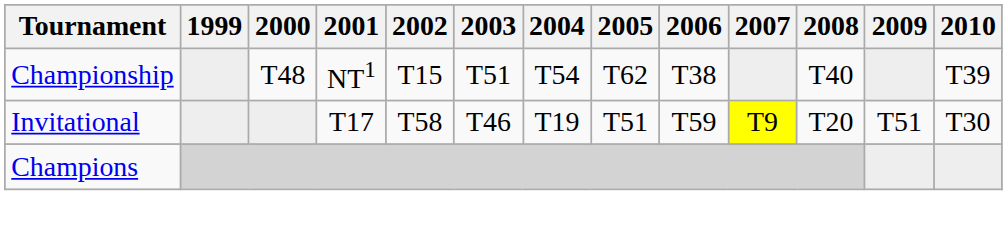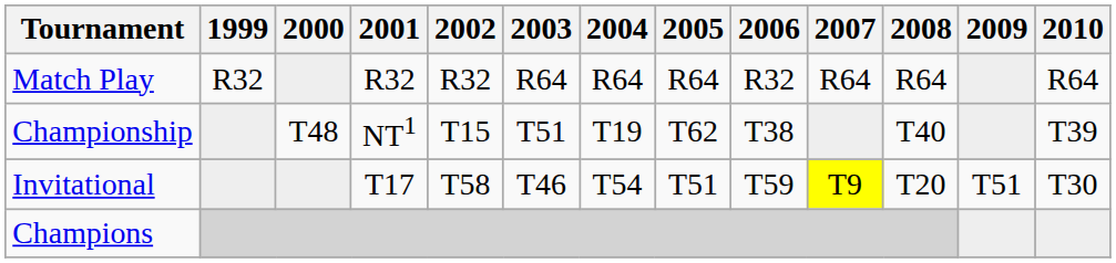 <table class="wikitable" style="text-align:center;">
 <tr>
 <th>Tournament</th>
 <th>1999</th>
 <th>2000</th>
 <th>2001</th>
 <th>2002</th>
 <th>2003</th>
 <th>2004</th>
 <th>2005</th>
 <th>2006</th>
 <th>2007</th>
 <th>2008</th>
 <th>2009</th>
 <th>2010</th>
 </tr>
 <tr>
+<td align="left"><a href='#'>Match Play</a></td>
+<td>R32</td>
+<td style="background:#eeeeee;"></td>
+<td>R32</td>
+<td>R32</td>
+<td>R64</td>
+<td>R64</td>
+<td>R64</td>
+<td>R32</td>
+<td>R64</td>
+<td>R64</td>
+<td style="background:#eeeeee;"></td>
+<td>R64</td>
+</tr>
+<tr>
 <td align="left"><a href='#'>Championship</a></td>
 <td style="background:#eeeeee;"></td>
 <td>T48</td>
 <td>NT<sup>1</sup></td>
 <td>T15</td>
 <td>T51</td>
-<td>T54</td>
+<td>T19</td>
 <td>T62</td>
 <td>T38</td>
 <td style="background:#eeeeee;"></td>
 <td>T40</td>
 <td style="background:#eeeeee;"></td>
 <td>T39</td>
 </tr>
 <tr>
 <td align="left"><a href='#'>Invitational</a></td>
 <td style="background:#eeeeee;"></td>
 <td style="background:#eeeeee;"></td>
 <td>T17</td>
 <td>T58</td>
 <td>T46</td>
-<td>T19</td>
+<td>T54</td>
 <td>T51</td>
 <td>T59</td>
 <td style="background:yellow;">T9</td>
 <td>T20</td>
 <td>T51</td>
 <td>T30</td>
 </tr>
 <tr>
 <td align="left"><a href='#'>Champions</a></td>
 <td colspan=10 style="background:#D3D3D3;"></td>
 <td style="background:#eeeeee;"></td>
 <td style="background:#eeeeee;"></td>
 </tr>
 </table>
